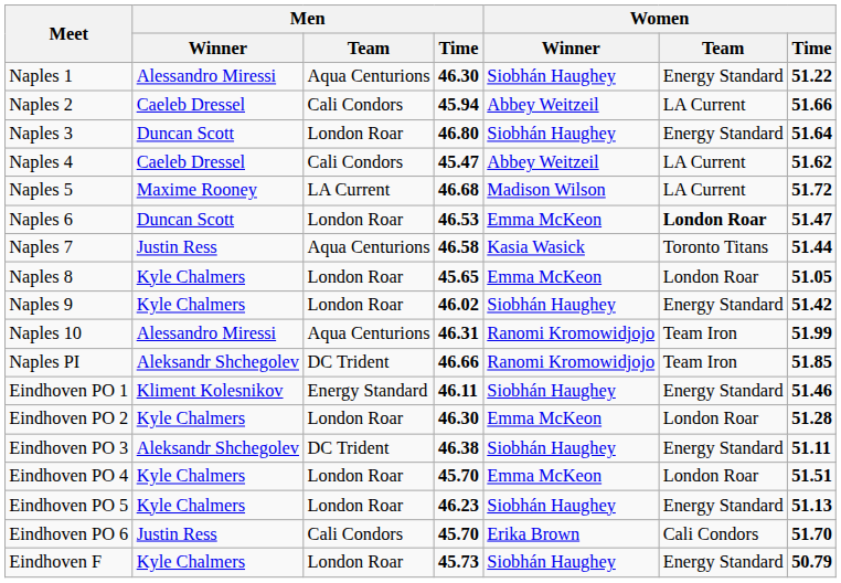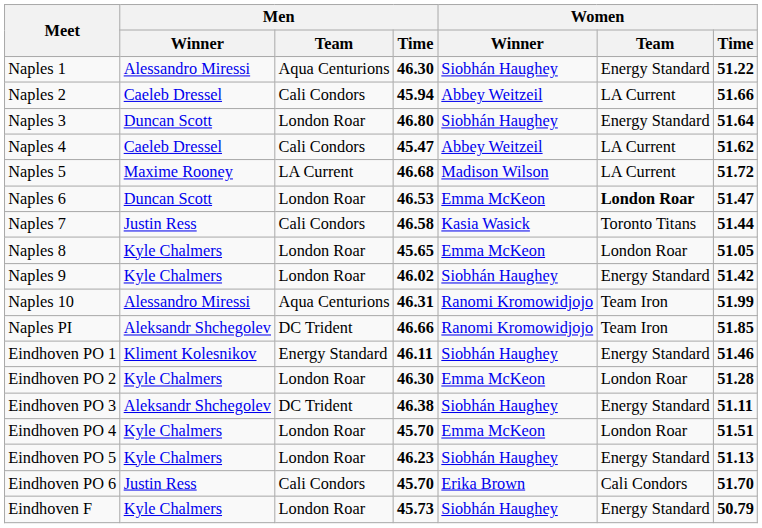 <table class="wikitable">
 <tr>
 <th rowspan="2">Meet</th>
 <th colspan="3">Men</th>
 <th colspan="3">Women</th>
 </tr>
 <tr>
 <th>Winner</th>
 <th>Team</th>
 <th>Time</th>
 <th>Winner</th>
 <th>Team</th>
 <th>Time</th>
 </tr>
 <tr>
 <td>Naples 1</td>
 <td> <a href='#'>Alessandro Miressi</a></td>
 <td> Aqua Centurions</td>
 <td><strong>46.30 </strong></td>
 <td> <a href='#'>Siobhán Haughey</a></td>
 <td> Energy Standard</td>
 <td><strong> 51.22 </strong></td>
 </tr>
 <tr>
 <td>Naples 2</td>
 <td> <a href='#'>Caeleb Dressel</a></td>
 <td> Cali Condors</td>
 <td><strong>45.94 </strong></td>
 <td> <a href='#'>Abbey Weitzeil</a></td>
 <td> LA Current</td>
 <td><strong> 51.66 </strong></td>
 </tr>
 <tr>
 <td>Naples 3</td>
 <td> <a href='#'>Duncan Scott</a></td>
 <td> London Roar</td>
 <td><strong>46.80</strong></td>
 <td> <a href='#'>Siobhán Haughey</a></td>
 <td> Energy Standard</td>
 <td><strong> 51.64 </strong></td>
 </tr>
 <tr>
 <td>Naples 4</td>
 <td> <a href='#'>Caeleb Dressel</a></td>
 <td> Cali Condors</td>
 <td><strong>45.47</strong></td>
 <td> <a href='#'>Abbey Weitzeil</a></td>
 <td> LA Current</td>
 <td><strong> 51.62 </strong></td>
 </tr>
 <tr>
 <td>Naples 5</td>
 <td> <a href='#'>Maxime Rooney</a></td>
 <td> LA Current</td>
 <td><strong>46.68</strong></td>
 <td> <a href='#'>Madison Wilson</a></td>
 <td> LA Current</td>
 <td><strong>51.72</strong></td>
 </tr>
 <tr>
 <td>Naples 6</td>
 <td> <a href='#'>Duncan Scott</a></td>
 <td> London Roar</td>
 <td><strong>46.53</strong></td>
 <td> <a href='#'>Emma McKeon</a></td>
 <td><strong> London Roar</strong></td>
 <td><strong>51.47</strong></td>
 </tr>
 <tr>
 <td>Naples 7</td>
 <td> <a href='#'>Justin Ress</a></td>
-<td> Aqua Centurions</td>
+<td> Cali Condors</td>
 <td><strong>46.58</strong></td>
 <td> <a href='#'>Kasia Wasick</a></td>
 <td> Toronto Titans</td>
 <td><strong>51.44</strong></td>
 </tr>
 <tr>
 <td>Naples 8</td>
 <td> <a href='#'>Kyle Chalmers</a></td>
 <td> London Roar</td>
 <td><strong> 45.65 </strong></td>
 <td> <a href='#'>Emma McKeon</a></td>
 <td> London Roar</td>
 <td><strong>51.05</strong></td>
 </tr>
 <tr>
 <td>Naples 9</td>
 <td> <a href='#'>Kyle Chalmers</a></td>
 <td> London Roar</td>
 <td><strong> 46.02 </strong></td>
 <td> <a href='#'>Siobhán Haughey</a></td>
 <td> Energy Standard</td>
 <td><strong>51.42</strong></td>
 </tr>
 <tr>
 <td>Naples 10</td>
 <td> <a href='#'>Alessandro Miressi</a></td>
 <td> Aqua Centurions</td>
 <td><strong>46.31 </strong></td>
 <td> <a href='#'>Ranomi Kromowidjojo</a></td>
 <td> Team Iron</td>
 <td><strong> 51.99 </strong></td>
 </tr>
 <tr>
 <td>Naples PI</td>
 <td> <a href='#'>Aleksandr Shchegolev</a></td>
 <td> DC Trident</td>
 <td><strong>46.66 </strong></td>
 <td> <a href='#'>Ranomi Kromowidjojo</a></td>
 <td> Team Iron</td>
 <td><strong> 51.85 </strong></td>
 </tr>
 <tr>
 <td>Eindhoven PO 1</td>
 <td> <a href='#'>Kliment Kolesnikov</a></td>
 <td> Energy Standard</td>
 <td><strong>46.11 </strong></td>
 <td> <a href='#'>Siobhán Haughey</a></td>
 <td> Energy Standard</td>
 <td><strong> 51.46 </strong></td>
 </tr>
 <tr>
 <td>Eindhoven PO 2</td>
 <td> <a href='#'>Kyle Chalmers</a></td>
 <td> London Roar</td>
 <td><strong>46.30 </strong></td>
 <td> <a href='#'>Emma McKeon</a></td>
 <td> London Roar</td>
 <td><strong> 51.28 </strong></td>
 </tr>
 <tr>
 <td>Eindhoven PO 3</td>
 <td> <a href='#'>Aleksandr Shchegolev</a></td>
 <td> DC Trident</td>
 <td><strong>46.38 </strong></td>
 <td> <a href='#'>Siobhán Haughey</a></td>
 <td> Energy Standard</td>
 <td><strong> 51.11 </strong></td>
 </tr>
 <tr>
 <td>Eindhoven PO 4</td>
 <td> <a href='#'>Kyle Chalmers</a></td>
 <td> London Roar</td>
 <td><strong> 45.70 </strong></td>
 <td> <a href='#'>Emma McKeon</a></td>
 <td> London Roar</td>
 <td><strong>51.51</strong></td>
 </tr>
 <tr>
 <td>Eindhoven PO 5</td>
 <td> <a href='#'>Kyle Chalmers</a></td>
 <td> London Roar</td>
 <td><strong>46.23 </strong></td>
 <td> <a href='#'>Siobhán Haughey</a></td>
 <td> Energy Standard</td>
 <td><strong> 51.13 </strong></td>
 </tr>
 <tr>
 <td>Eindhoven PO 6</td>
 <td> <a href='#'>Justin Ress</a></td>
 <td> Cali Condors</td>
 <td><strong>45.70 </strong></td>
 <td> <a href='#'>Erika Brown</a></td>
 <td> Cali Condors</td>
 <td><strong> 51.70 </strong></td>
 </tr>
 <tr>
 <td>Eindhoven F</td>
 <td> <a href='#'>Kyle Chalmers</a></td>
 <td> London Roar</td>
 <td><strong> 45.73 </strong></td>
 <td> <a href='#'>Siobhán Haughey</a></td>
 <td> Energy Standard</td>
 <td><strong>50.79</strong></td>
 </tr>
 </table>
